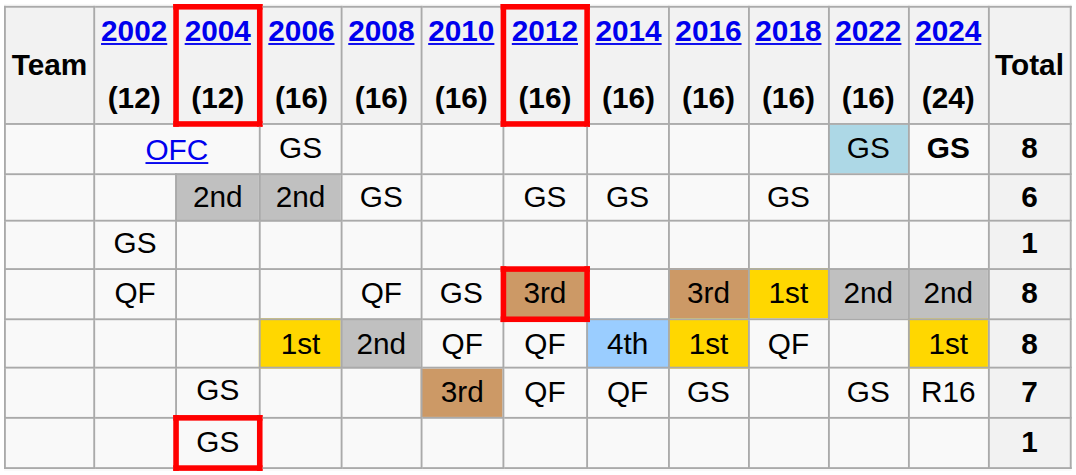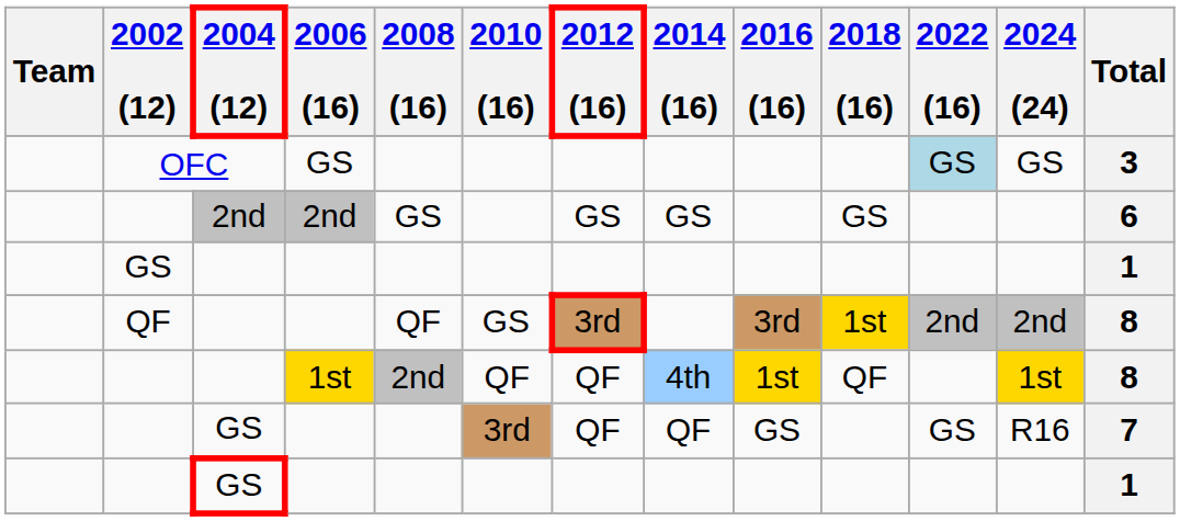 <table class="wikitable">
 <tr>
 <th>Team</th>
 <th><a href='#'>2002</a><br><br>(12)</th>
 <th style="border:3px solid red"><a href='#'>2004</a><br><br>(12)</th>
 <th><a href='#'>2006</a><br><br>(16)</th>
 <th><a href='#'>2008</a><br><br>(16)</th>
 <th><a href='#'>2010</a><br><br>(16)</th>
 <th style="border:3px solid red"><a href='#'>2012</a><br><br>(16)</th>
 <th><a href='#'>2014</a><br><br>(16)</th>
 <th><a href='#'>2016</a><br><br>(16)</th>
 <th><a href='#'>2018</a><br><br>(16)</th>
 <th><a href='#'>2022</a><br><br>(16)</th>
 <th><a href='#'>2024</a><br><br>(24)</th>
 <th>Total</th>
 </tr>
 <tr align=center>
 <td align=left></td>
 <td colspan=2><a href='#'>OFC</a></td>
 <td>GS</td>
 <td></td>
 <td></td>
 <td></td>
 <td></td>
 <td></td>
 <td></td>
 <td style="background: lightblue;">GS</td>
-<td><strong>GS</strong></td>
-<th>8</th>
+<td>GS</td>
+<th>3</th>
 </tr>
 <tr align=center>
 <td align=left></td>
 <td></td>
 <td bgcolor=silver>2nd</td>
 <td bgcolor=silver>2nd</td>
 <td>GS</td>
 <td></td>
 <td>GS</td>
 <td>GS</td>
 <td></td>
 <td>GS</td>
 <td></td>
 <td></td>
 <th>6</th>
 </tr>
 <tr align=center>
 <td align=left></td>
 <td>GS</td>
 <td></td>
 <td></td>
 <td></td>
 <td></td>
 <td></td>
 <td></td>
 <td></td>
 <td></td>
 <td></td>
 <td></td>
 <th>1</th>
 </tr>
 <tr align=center>
 <td align=left></td>
 <td>QF</td>
 <td></td>
 <td></td>
 <td>QF</td>
 <td>GS</td>
 <td style="border: 3px solid red;background:#cc9966">3rd</td>
 <td></td>
 <td bgcolor=#cc9966>3rd</td>
 <td bgcolor=gold>1st</td>
 <td bgcolor=silver>2nd</td>
 <td bgcolor=silver>2nd</td>
 <th>8</th>
 </tr>
 <tr align=center>
 <td align=left></td>
 <td></td>
 <td></td>
 <td bgcolor=gold>1st</td>
 <td bgcolor=silver>2nd</td>
 <td>QF</td>
 <td>QF</td>
 <td bgcolor=#9acdff>4th</td>
 <td bgcolor=gold>1st</td>
 <td>QF</td>
 <td></td>
 <td bgcolor=gold>1st</td>
 <th>8</th>
 </tr>
 <tr align=center>
 <td align=left></td>
 <td></td>
 <td>GS</td>
 <td></td>
 <td></td>
 <td bgcolor=#cc9966>3rd</td>
 <td>QF</td>
 <td>QF</td>
 <td>GS</td>
 <td></td>
 <td>GS</td>
 <td>R16</td>
 <th>7</th>
 </tr>
 <tr align=center>
 <td align=left></td>
 <td></td>
 <td style="border: 3px solid red">GS</td>
 <td></td>
 <td></td>
 <td></td>
 <td></td>
 <td></td>
 <td></td>
 <td></td>
 <td></td>
 <td></td>
 <th>1</th>
 </tr>
 </table>
